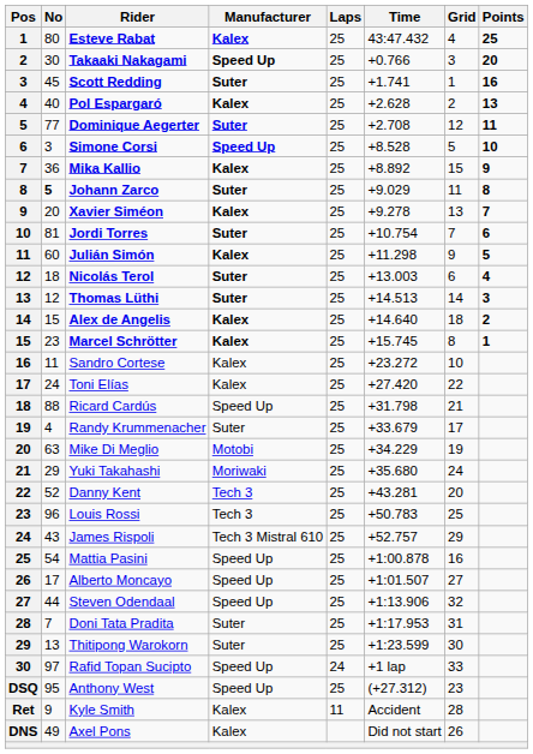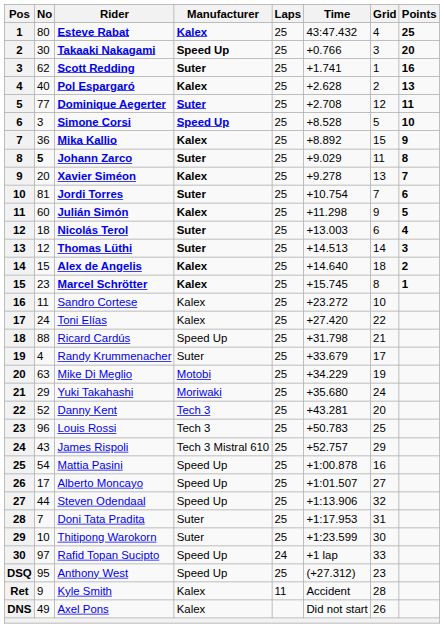 <table class="wikitable" style="font-size: 95%;">
 <tr>
 <th>Pos</th>
 <th>No</th>
 <th>Rider</th>
 <th>Manufacturer</th>
 <th>Laps</th>
 <th>Time</th>
 <th>Grid</th>
 <th>Points</th>
 </tr>
 <tr>
 <th>1</th>
 <td>80</td>
 <td> <strong><a href='#'>Esteve Rabat</a></strong></td>
 <td><strong><a href='#'>Kalex</a></strong></td>
 <td>25</td>
 <td>43:47.432</td>
 <td>4</td>
 <td><strong>25</strong></td>
 </tr>
 <tr>
 <th>2</th>
 <td>30</td>
 <td> <strong><a href='#'>Takaaki Nakagami</a></strong></td>
 <td><strong>Speed Up</strong></td>
 <td>25</td>
 <td>+0.766</td>
 <td>3</td>
 <td><strong>20</strong></td>
 </tr>
 <tr>
 <th>3</th>
-<td>45</td>
+<td>62</td>
 <td> <strong><a href='#'>Scott Redding</a></strong></td>
 <td><strong>Suter</strong></td>
 <td>25</td>
 <td>+1.741</td>
 <td>1</td>
 <td><strong>16</strong></td>
 </tr>
 <tr>
 <th>4</th>
 <td>40</td>
 <td> <strong><a href='#'>Pol Espargaró</a></strong></td>
 <td><strong>Kalex</strong></td>
 <td>25</td>
 <td>+2.628</td>
 <td>2</td>
 <td><strong>13</strong></td>
 </tr>
 <tr>
 <th>5</th>
 <td>77</td>
 <td> <strong><a href='#'>Dominique Aegerter</a></strong></td>
 <td><strong><a href='#'>Suter</a></strong></td>
 <td>25</td>
 <td>+2.708</td>
 <td>12</td>
 <td><strong>11</strong></td>
 </tr>
 <tr>
 <th>6</th>
 <td>3</td>
 <td> <strong><a href='#'>Simone Corsi</a></strong></td>
 <td><strong><a href='#'>Speed Up</a></strong></td>
 <td>25</td>
 <td>+8.528</td>
 <td>5</td>
 <td><strong>10</strong></td>
 </tr>
 <tr>
 <th>7</th>
 <td>36</td>
 <td> <strong><a href='#'>Mika Kallio</a></strong></td>
 <td><strong>Kalex</strong></td>
 <td>25</td>
 <td>+8.892</td>
 <td>15</td>
 <td><strong>9</strong></td>
 </tr>
 <tr>
 <th>8</th>
 <td><strong>5</strong></td>
 <td> <strong><a href='#'>Johann Zarco</a></strong></td>
 <td><strong>Suter</strong></td>
 <td>25</td>
 <td>+9.029</td>
 <td>11</td>
 <td><strong>8</strong></td>
 </tr>
 <tr>
 <th>9</th>
 <td>20</td>
 <td> <strong><a href='#'>Xavier Siméon</a></strong></td>
 <td><strong>Kalex</strong></td>
 <td>25</td>
 <td>+9.278</td>
 <td>13</td>
 <td><strong>7</strong></td>
 </tr>
 <tr>
 <th>10</th>
 <td>81</td>
 <td> <strong><a href='#'>Jordi Torres</a></strong></td>
 <td><strong>Suter</strong></td>
 <td>25</td>
 <td>+10.754</td>
 <td>7</td>
 <td><strong>6</strong></td>
 </tr>
 <tr>
 <th>11</th>
 <td>60</td>
 <td> <strong><a href='#'>Julián Simón</a></strong></td>
 <td><strong>Kalex</strong></td>
 <td>25</td>
 <td>+11.298</td>
 <td>9</td>
 <td><strong>5</strong></td>
 </tr>
 <tr>
 <th>12</th>
 <td>18</td>
 <td> <strong><a href='#'>Nicolás Terol</a></strong></td>
 <td><strong>Suter</strong></td>
 <td>25</td>
 <td>+13.003</td>
 <td>6</td>
 <td><strong>4</strong></td>
 </tr>
 <tr>
 <th>13</th>
 <td>12</td>
 <td> <strong><a href='#'>Thomas Lüthi</a></strong></td>
 <td><strong>Suter</strong></td>
 <td>25</td>
 <td>+14.513</td>
 <td>14</td>
 <td><strong>3</strong></td>
 </tr>
 <tr>
 <th>14</th>
 <td>15</td>
 <td> <strong><a href='#'>Alex de Angelis</a></strong></td>
 <td><strong>Kalex</strong></td>
 <td>25</td>
 <td>+14.640</td>
 <td>18</td>
 <td><strong>2</strong></td>
 </tr>
 <tr>
 <th>15</th>
 <td>23</td>
 <td> <strong><a href='#'>Marcel Schrötter</a></strong></td>
 <td><strong>Kalex</strong></td>
 <td>25</td>
 <td>+15.745</td>
 <td>8</td>
 <td><strong>1</strong></td>
 </tr>
 <tr>
 <th>16</th>
 <td>11</td>
 <td> <a href='#'>Sandro Cortese</a></td>
 <td>Kalex</td>
 <td>25</td>
 <td>+23.272</td>
 <td>10</td>
 <td></td>
 </tr>
 <tr>
 <th>17</th>
 <td>24</td>
 <td> <a href='#'>Toni Elías</a></td>
 <td>Kalex</td>
 <td>25</td>
 <td>+27.420</td>
 <td>22</td>
 <td></td>
 </tr>
 <tr>
 <th>18</th>
 <td>88</td>
 <td> <a href='#'>Ricard Cardús</a></td>
 <td>Speed Up</td>
 <td>25</td>
 <td>+31.798</td>
 <td>21</td>
 <td></td>
 </tr>
 <tr>
 <th>19</th>
 <td>4</td>
 <td> <a href='#'>Randy Krummenacher</a></td>
 <td>Suter</td>
 <td>25</td>
 <td>+33.679</td>
 <td>17</td>
 <td></td>
 </tr>
 <tr>
 <th>20</th>
 <td>63</td>
 <td> <a href='#'>Mike Di Meglio</a></td>
 <td><a href='#'>Motobi</a></td>
 <td>25</td>
 <td>+34.229</td>
 <td>19</td>
 <td></td>
 </tr>
 <tr>
 <th>21</th>
 <td>29</td>
 <td> <a href='#'>Yuki Takahashi</a></td>
 <td><a href='#'>Moriwaki</a></td>
 <td>25</td>
 <td>+35.680</td>
 <td>24</td>
 <td></td>
 </tr>
 <tr>
 <th>22</th>
 <td>52</td>
 <td> <a href='#'>Danny Kent</a></td>
 <td><a href='#'>Tech 3</a></td>
 <td>25</td>
 <td>+43.281</td>
 <td>20</td>
 <td></td>
 </tr>
 <tr>
 <th>23</th>
 <td>96</td>
 <td> <a href='#'>Louis Rossi</a></td>
 <td>Tech 3</td>
 <td>25</td>
 <td>+50.783</td>
 <td>25</td>
 <td></td>
 </tr>
 <tr>
 <th>24</th>
 <td>43</td>
 <td> <a href='#'>James Rispoli</a></td>
 <td>Tech 3 Mistral 610</td>
 <td>25</td>
 <td>+52.757</td>
 <td>29</td>
 <td></td>
 </tr>
 <tr>
 <th>25</th>
 <td>54</td>
 <td> <a href='#'>Mattia Pasini</a></td>
 <td>Speed Up</td>
 <td>25</td>
 <td>+1:00.878</td>
 <td>16</td>
 <td></td>
 </tr>
 <tr>
 <th>26</th>
 <td>17</td>
 <td> <a href='#'>Alberto Moncayo</a></td>
 <td>Speed Up</td>
 <td>25</td>
 <td>+1:01.507</td>
 <td>27</td>
 <td></td>
 </tr>
 <tr>
 <th>27</th>
 <td>44</td>
 <td> <a href='#'>Steven Odendaal</a></td>
 <td>Speed Up</td>
 <td>25</td>
 <td>+1:13.906</td>
 <td>32</td>
 <td></td>
 </tr>
 <tr>
 <th>28</th>
 <td>7</td>
 <td> <a href='#'>Doni Tata Pradita</a></td>
 <td>Suter</td>
 <td>25</td>
 <td>+1:17.953</td>
 <td>31</td>
 <td></td>
 </tr>
 <tr>
 <th>29</th>
-<td>13</td>
+<td>10</td>
 <td> <a href='#'>Thitipong Warokorn</a></td>
 <td>Suter</td>
 <td>25</td>
 <td>+1:23.599</td>
 <td>30</td>
 <td></td>
 </tr>
 <tr>
 <th>30</th>
 <td>97</td>
 <td> <a href='#'>Rafid Topan Sucipto</a></td>
 <td>Speed Up</td>
 <td>24</td>
 <td>+1 lap</td>
 <td>33</td>
 <td></td>
 </tr>
 <tr>
 <th>DSQ</th>
 <td>95</td>
 <td> <a href='#'>Anthony West</a></td>
 <td>Speed Up</td>
 <td>25</td>
 <td>(+27.312)</td>
 <td>23</td>
 <td></td>
 </tr>
 <tr>
 <th>Ret</th>
 <td>9</td>
 <td> <a href='#'>Kyle Smith</a></td>
 <td>Kalex</td>
 <td>11</td>
 <td>Accident</td>
 <td>28</td>
 <td></td>
 </tr>
 <tr>
 <th>DNS</th>
 <td>49</td>
 <td> <a href='#'>Axel Pons</a></td>
 <td>Kalex</td>
 <td></td>
 <td>Did not start</td>
 <td>26</td>
 <td></td>
 </tr>
 <tr>
 <th colspan=8></th>
 </tr>
 </table>
